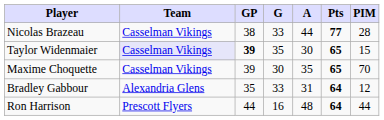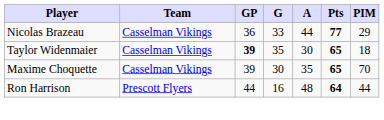 <table class="wikitable" style="text-align:center">
 <tr>
 <th style="background:#ddf; width:30%;">Player</th>
 <th style="background:#ddf; width:30%;">Team</th>
 <th style="background:#ddf; width:7.5%;">GP</th>
 <th style="background:#ddf; width:7.5%;">G</th>
 <th style="background:#ddf; width:7.5%;">A</th>
 <th style="background:#ddf; width:7.5%;">Pts</th>
 <th style="background:#ddf; width:7.5%;">PIM</th>
 </tr>
 <tr>
 <td align=left>Nicolas Brazeau</td>
 <td align=left><a href='#'>Casselman Vikings</a></td>
-<td>38</td>
+<td>36</td>
 <td>33</td>
 <td>44</td>
 <td><strong>77</strong></td>
-<td>28</td>
+<td>29</td>
 </tr>
 <tr>
 <td align=left>Taylor Widenmaier</td>
-<td align=left style="background: lavender;"><a href='#'>Casselman Vikings</a></td>
+<td align=left><a href='#'>Casselman Vikings</a></td>
 <td><strong>39</strong></td>
 <td>35</td>
 <td>30</td>
 <td><strong>65</strong></td>
-<td>15</td>
+<td>18</td>
 </tr>
 <tr>
 <td align=left>Maxime Choquette</td>
 <td align=left><a href='#'>Casselman Vikings</a></td>
 <td>39</td>
 <td>30</td>
 <td>35</td>
 <td><strong>65</strong></td>
 <td>70</td>
 </tr>
 <tr>
-<td align=left>Bradley Gabbour</td>
-<td align=left><a href='#'>Alexandria Glens</a></td>
-<td>35</td>
-<td>33</td>
-<td>31</td>
-<td><strong>64</strong></td>
-<td>12</td>
-</tr>
-<tr>
 <td align=left>Ron Harrison</td>
 <td align=left><a href='#'>Prescott Flyers</a></td>
 <td>44</td>
 <td>16</td>
 <td>48</td>
 <td><strong>64</strong></td>
 <td>44</td>
 </tr>
 </table>
